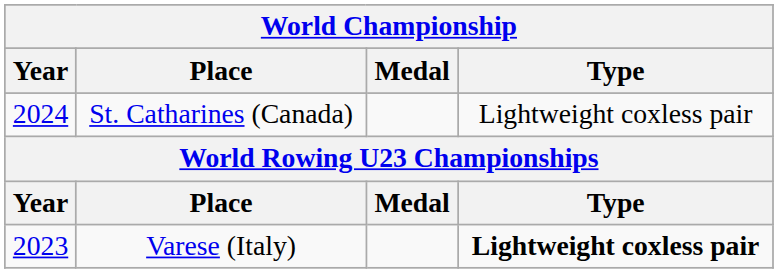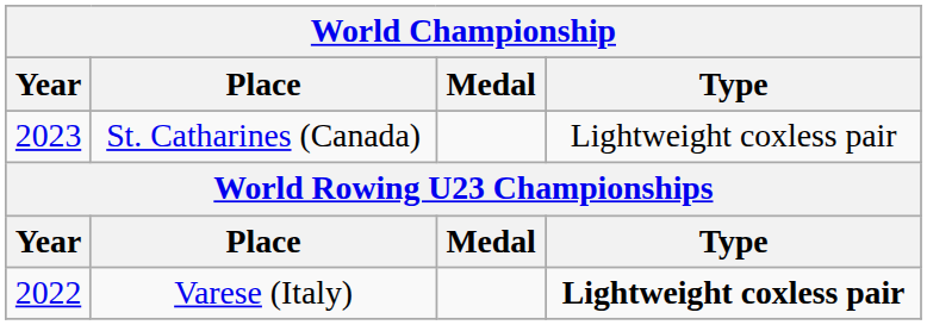 <table class="wikitable center col2izq" style="text-align:center;width:445px;">
 <tr>
 <th colspan="4"><a href='#'>World Championship</a></th>
 </tr>
 <tr>
 <th>Year</th>
 <th>Place</th>
 <th>Medal</th>
 <th>Type</th>
 </tr>
 <tr>
-<td><a href='#'>2024</a></td>
+<td><a href='#'>2023</a></td>
 <td><a href='#'>St. Catharines</a> (Canada)</td>
 <td></td>
 <td>Lightweight coxless pair</td>
 </tr>
 <tr>
 <th colspan="4"><a href='#'>World Rowing U23 Championships</a></th>
 </tr>
 <tr>
 <th>Year</th>
 <th>Place</th>
 <th>Medal</th>
 <th>Type</th>
 </tr>
 <tr>
-<td><a href='#'>2023</a></td>
+<td><a href='#'>2022</a></td>
 <td><a href='#'>Varese</a> (Italy)</td>
 <td></td>
 <td><strong>Lightweight coxless pair</strong></td>
 </tr>
 </table>
